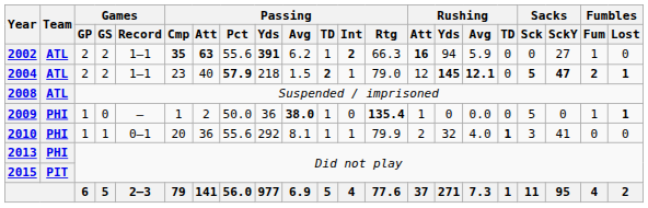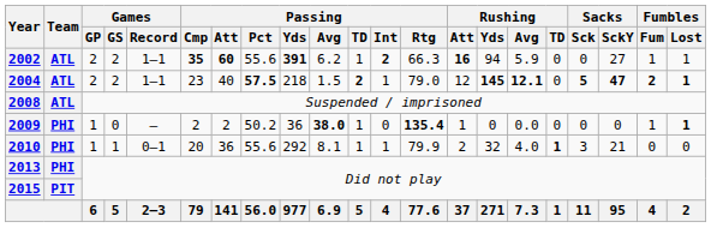 <table class="wikitable" style="text-align: center;">
 <tr>
 <th rowspan="2">Year</th>
 <th rowspan="2">Team</th>
 <th colspan="3">Games</th>
 <th colspan="8">Passing</th>
 <th colspan="4">Rushing</th>
 <th colspan="2">Sacks</th>
 <th colspan="2">Fumbles</th>
 </tr>
 <tr>
 <th>GP</th>
 <th>GS</th>
 <th>Record</th>
 <th>Cmp</th>
 <th>Att</th>
 <th>Pct</th>
 <th>Yds</th>
 <th>Avg</th>
 <th>TD</th>
 <th>Int</th>
 <th>Rtg</th>
 <th>Att</th>
 <th>Yds</th>
 <th>Avg</th>
 <th>TD</th>
 <th>Sck</th>
 <th>SckY</th>
 <th>Fum</th>
 <th>Lost</th>
 </tr>
 <tr>
 <th><a href='#'>2002</a></th>
 <th><a href='#'>ATL</a></th>
 <td>2</td>
 <td>2</td>
 <td>1–1</td>
 <td><strong>35</strong></td>
-<td><strong>63</strong></td>
+<td><strong>60</strong></td>
 <td>55.6</td>
 <td><strong>391</strong></td>
 <td>6.2</td>
 <td>1</td>
 <td><strong>2</strong></td>
 <td>66.3</td>
 <td><strong>16</strong></td>
 <td>94</td>
 <td>5.9</td>
 <td>0</td>
 <td>0</td>
 <td>27</td>
 <td>1</td>
-<td>0</td>
+<td>1</td>
 </tr>
 <tr>
 <th><a href='#'>2004</a></th>
 <th><a href='#'>ATL</a></th>
 <td>2</td>
 <td>2</td>
 <td>1–1</td>
 <td>23</td>
 <td>40</td>
-<td><strong>57.9</strong></td>
+<td><strong>57.5</strong></td>
 <td>218</td>
 <td>1.5</td>
 <td><strong>2</strong></td>
 <td>1</td>
 <td>79.0</td>
 <td>12</td>
 <td><strong>145</strong></td>
 <td><strong>12.1</strong></td>
 <td>0</td>
 <td><strong>5</strong></td>
 <td><strong>47</strong></td>
 <td><strong>2</strong></td>
 <td><strong>1</strong></td>
 </tr>
 <tr>
 <th><a href='#'>2008</a></th>
 <th><a href='#'>ATL</a></th>
 <td colspan="19"><em>Suspended / imprisoned</em></td>
 </tr>
 <tr>
 <th><a href='#'>2009</a></th>
 <th><a href='#'>PHI</a></th>
 <td>1</td>
 <td>0</td>
 <td>—</td>
-<td>1</td>
 <td>2</td>
-<td>50.0</td>
+<td>2</td>
+<td>50.2</td>
 <td>36</td>
 <td><strong>38.0</strong></td>
 <td>1</td>
 <td>0</td>
 <td><strong>135.4</strong></td>
 <td>1</td>
 <td>0</td>
 <td>0.0</td>
 <td>0</td>
-<td>5</td>
+<td>0</td>
 <td>0</td>
 <td>1</td>
 <td><strong>1</strong></td>
 </tr>
 <tr>
 <th><a href='#'>2010</a></th>
 <th><a href='#'>PHI</a></th>
 <td>1</td>
 <td>1</td>
 <td>0–1</td>
 <td>20</td>
 <td>36</td>
 <td>55.6</td>
 <td>292</td>
 <td>8.1</td>
 <td>1</td>
 <td>1</td>
 <td>79.9</td>
 <td>2</td>
 <td>32</td>
 <td>4.0</td>
 <td><strong>1</strong></td>
 <td>3</td>
-<td>41</td>
+<td>21</td>
 <td>0</td>
 <td>0</td>
 </tr>
 <tr>
 <th><a href='#'>2013</a></th>
 <th><a href='#'>PHI</a></th>
 <td rowspan="2" colspan="19"><em>Did not play</em></td>
 </tr>
 <tr>
 <th><a href='#'>2015</a></th>
 <th><a href='#'>PIT</a></th>
 </tr>
 <tr>
 <th colspan="2"></th>
 <th>6</th>
 <th>5</th>
 <th>2–3</th>
 <th>79</th>
 <th>141</th>
 <th>56.0</th>
 <th>977</th>
 <th>6.9</th>
 <th>5</th>
 <th>4</th>
 <th>77.6</th>
 <th>37</th>
 <th>271</th>
 <th>7.3</th>
 <th>1</th>
 <th>11</th>
 <th>95</th>
 <th>4</th>
 <th>2</th>
 </tr>
 </table>
